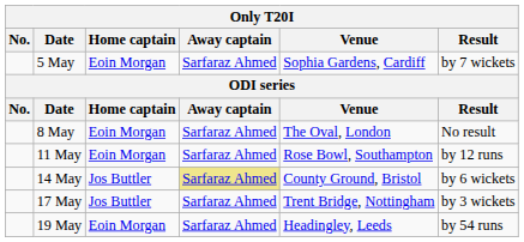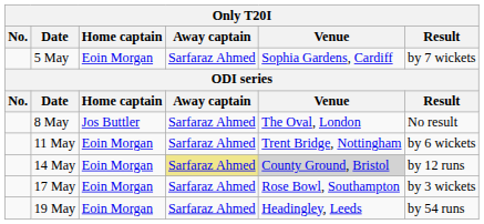 <table class="wikitable">
 <tr>
 <th colspan="6">Only T20I</th>
 </tr>
 <tr>
 <th>No.</th>
 <th>Date</th>
 <th>Home captain</th>
 <th>Away captain</th>
 <th>Venue</th>
 <th>Result</th>
 </tr>
 <tr>
 <td></td>
 <td>5 May</td>
 <td><a href='#'>Eoin Morgan</a></td>
 <td><a href='#'>Sarfaraz Ahmed</a></td>
 <td><a href='#'>Sophia Gardens</a>, <a href='#'>Cardiff</a></td>
 <td> by 7 wickets</td>
 </tr>
 <tr>
 <th colspan="6">ODI series</th>
 </tr>
 <tr>
 <th>No.</th>
 <th>Date</th>
 <th>Home captain</th>
 <th>Away captain</th>
 <th>Venue</th>
 <th>Result</th>
 </tr>
 <tr>
 <td></td>
 <td>8 May</td>
-<td><a href='#'>Eoin Morgan</a></td>
+<td><a href='#'>Jos Buttler</a></td>
 <td><a href='#'>Sarfaraz Ahmed</a></td>
 <td><a href='#'>The Oval</a>, <a href='#'>London</a></td>
 <td>No result</td>
 </tr>
 <tr>
 <td></td>
 <td>11 May</td>
 <td><a href='#'>Eoin Morgan</a></td>
 <td><a href='#'>Sarfaraz Ahmed</a></td>
-<td><a href='#'>Rose Bowl</a>, <a href='#'>Southampton</a></td>
+<td><a href='#'>Trent Bridge</a>, <a href='#'>Nottingham</a></td>
+<td> by 6 wickets</td>
+</tr>
+<tr>
+<td></td>
+<td>14 May</td>
+<td><a href='#'>Eoin Morgan</a></td>
+<td style="background: khaki;"><a href='#'>Sarfaraz Ahmed</a></td>
+<td style="background: lightgrey;"><a href='#'>County Ground</a>, <a href='#'>Bristol</a></td>
 <td> by 12 runs</td>
 </tr>
 <tr>
 <td></td>
-<td>14 May</td>
-<td><a href='#'>Jos Buttler</a></td>
-<td style="background: khaki;"><a href='#'>Sarfaraz Ahmed</a></td>
-<td><a href='#'>County Ground</a>, <a href='#'>Bristol</a></td>
-<td> by 6 wickets</td>
-</tr>
-<tr>
-<td></td>
 <td>17 May</td>
-<td><a href='#'>Jos Buttler</a></td>
+<td><a href='#'>Eoin Morgan</a></td>
 <td><a href='#'>Sarfaraz Ahmed</a></td>
-<td><a href='#'>Trent Bridge</a>, <a href='#'>Nottingham</a></td>
+<td><a href='#'>Rose Bowl</a>, <a href='#'>Southampton</a></td>
 <td> by 3 wickets</td>
 </tr>
 <tr>
 <td></td>
 <td>19 May</td>
 <td><a href='#'>Eoin Morgan</a></td>
 <td><a href='#'>Sarfaraz Ahmed</a></td>
 <td><a href='#'>Headingley</a>, <a href='#'>Leeds</a></td>
 <td> by 54 runs</td>
 </tr>
 </table>
